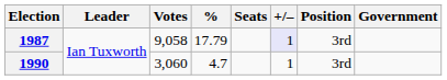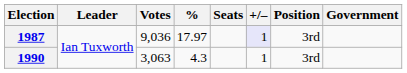 <table class=wikitable style="text-align: right;">
 <tr>
 <th>Election</th>
 <th>Leader</th>
 <th>Votes</th>
 <th>%</th>
 <th>Seats</th>
 <th>+/–</th>
 <th>Position</th>
 <th>Government</th>
 </tr>
 <tr>
 <th><a href='#'>1987</a></th>
 <td rowspan=2><a href='#'>Ian Tuxworth</a></td>
-<td>9,058</td>
-<td>17.79</td>
+<td>9,036</td>
+<td>17.97</td>
 <td></td>
 <td style="background: lavender;"> 1</td>
 <td> 3rd</td>
 <td></td>
 </tr>
 <tr>
 <th><a href='#'>1990</a></th>
-<td>3,060</td>
-<td>4.7</td>
+<td>3,063</td>
+<td>4.3</td>
 <td></td>
 <td> 1</td>
 <td> 3rd</td>
 <td></td>
 </tr>
 </table>
